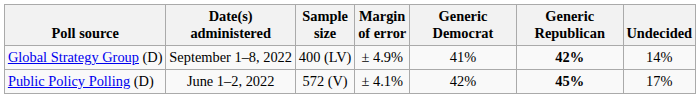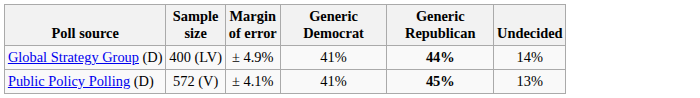 <table class="wikitable" style="font-size:90%;text-align:center;">
 <tr style="vertical-align:bottom;">
 <th>Poll source</th>
-<th>Date(s)<br>administered</th>
 <th>Sample<br>size</th>
 <th>Margin<br>of error</th>
 <th style="width:100px;">Generic<br>Democrat</th>
 <th style="width:100px;">Generic<br>Republican</th>
 <th>Undecided</th>
 </tr>
 <tr>
 <td style="text-align:left;"><a href='#'>Global Strategy Group</a> (D)</td>
-<td>September 1–8, 2022</td>
 <td>400 (LV)</td>
 <td>± 4.9%</td>
 <td>41%</td>
-<td><strong>42%</strong></td>
+<td><strong>44%</strong></td>
 <td>14%</td>
 </tr>
 <tr>
 <td style="text-align:left;"><a href='#'>Public Policy Polling</a> (D)</td>
-<td>June 1–2, 2022</td>
 <td>572 (V)</td>
 <td>± 4.1%</td>
-<td>42%</td>
+<td>41%</td>
 <td><strong>45%</strong></td>
-<td>17%</td>
+<td>13%</td>
 </tr>
 </table>
